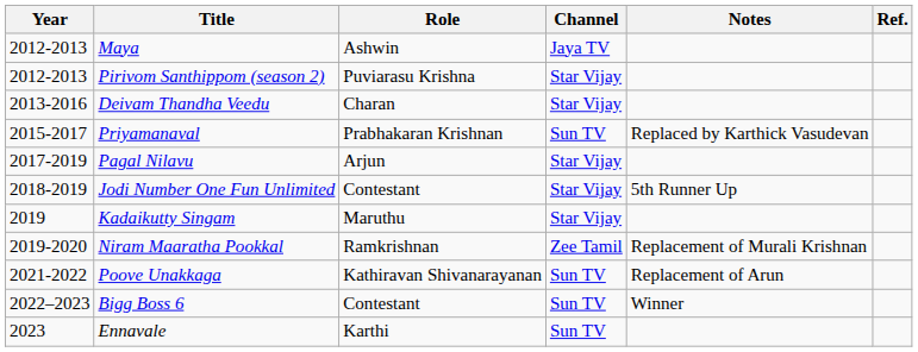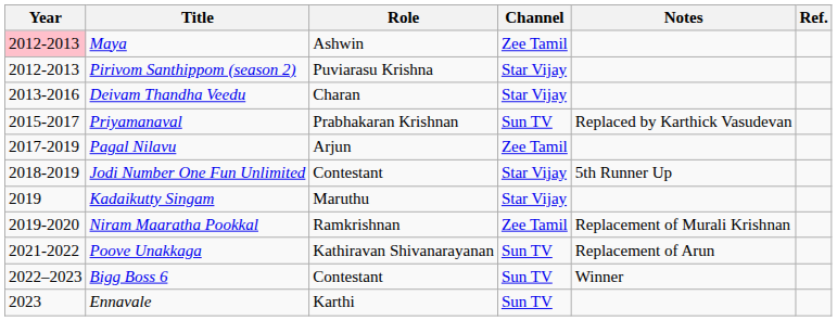 <table class="wikitable">
 <tr>
 <th>Year</th>
 <th>Title</th>
 <th>Role</th>
 <th>Channel</th>
 <th>Notes</th>
 <th>Ref.</th>
 </tr>
 <tr>
-<td>2012-2013</td>
+<td style="background: pink;">2012-2013</td>
 <td><em><a href='#'>Maya</a></em></td>
 <td>Ashwin</td>
-<td><a href='#'>Jaya TV</a></td>
+<td><a href='#'>Zee Tamil</a></td>
 <td></td>
 <td></td>
 </tr>
 <tr>
 <td>2012-2013</td>
 <td><em><a href='#'>Pirivom Santhippom (season 2)</a></em></td>
 <td>Puviarasu Krishna</td>
 <td><a href='#'>Star Vijay</a></td>
 <td></td>
 <td></td>
 </tr>
 <tr>
 <td>2013-2016</td>
 <td><em><a href='#'>Deivam Thandha Veedu</a></em></td>
 <td>Charan</td>
 <td><a href='#'>Star Vijay</a></td>
 <td></td>
 <td></td>
 </tr>
 <tr>
 <td>2015-2017</td>
 <td><em><a href='#'>Priyamanaval</a></em></td>
 <td>Prabhakaran Krishnan</td>
 <td><a href='#'>Sun TV</a></td>
 <td>Replaced by Karthick Vasudevan</td>
 <td></td>
 </tr>
 <tr>
 <td>2017-2019</td>
 <td><em><a href='#'>Pagal Nilavu</a></em></td>
 <td>Arjun</td>
-<td><a href='#'>Star Vijay</a></td>
+<td><a href='#'>Zee Tamil</a></td>
 <td></td>
 <td></td>
 </tr>
 <tr>
 <td>2018-2019</td>
 <td><em><a href='#'>Jodi Number One Fun Unlimited</a></em></td>
 <td>Contestant</td>
 <td><a href='#'>Star Vijay</a></td>
 <td>5th Runner Up</td>
 <td></td>
 </tr>
 <tr>
 <td>2019</td>
 <td><em><a href='#'>Kadaikutty Singam</a></em></td>
 <td>Maruthu</td>
 <td><a href='#'>Star Vijay</a></td>
 <td></td>
 <td></td>
 </tr>
 <tr>
 <td>2019-2020</td>
 <td><em><a href='#'>Niram Maaratha Pookkal</a></em></td>
 <td>Ramkrishnan</td>
 <td><a href='#'>Zee Tamil</a></td>
 <td>Replacement of Murali Krishnan</td>
 <td></td>
 </tr>
 <tr>
 <td>2021-2022</td>
 <td><em><a href='#'>Poove Unakkaga</a></em></td>
 <td>Kathiravan Shivanarayanan</td>
 <td><a href='#'>Sun TV</a></td>
 <td>Replacement of Arun</td>
 <td></td>
 </tr>
 <tr>
 <td>2022–2023</td>
 <td><em><a href='#'>Bigg Boss 6</a></em></td>
 <td>Contestant</td>
 <td><a href='#'>Sun TV</a></td>
 <td>Winner</td>
 <td></td>
 </tr>
 <tr>
 <td>2023</td>
 <td><em>Ennavale</em></td>
 <td>Karthi</td>
 <td><a href='#'>Sun TV</a></td>
 <td></td>
 </tr>
 </table>
